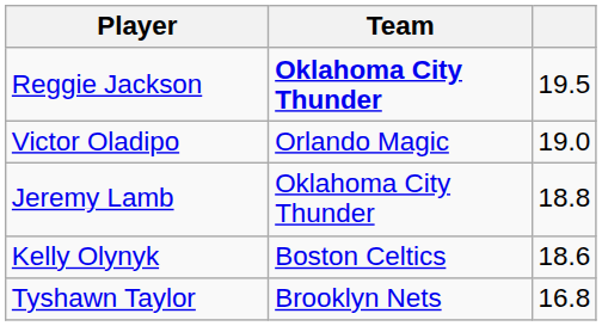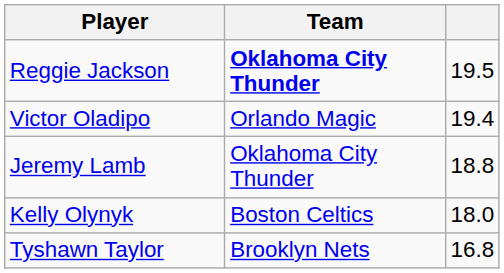 <table class="wikitable" style="text-align:left">
 <tr>
 <th width="150px">Player</th>
 <th width="150px">Team</th>
 <th width="25px"></th>
 </tr>
 <tr>
 <td><a href='#'>Reggie Jackson</a></td>
 <td><strong><a href='#'>Oklahoma City Thunder</a></strong></td>
 <td align="center">19.5</td>
 </tr>
 <tr>
 <td><a href='#'>Victor Oladipo</a></td>
 <td><a href='#'>Orlando Magic</a></td>
-<td align="center">19.0</td>
+<td align="center">19.4</td>
 </tr>
 <tr>
 <td><a href='#'>Jeremy Lamb</a></td>
 <td><a href='#'>Oklahoma City Thunder</a></td>
 <td align="center">18.8</td>
 </tr>
 <tr>
 <td><a href='#'>Kelly Olynyk</a></td>
 <td><a href='#'>Boston Celtics</a></td>
-<td align="center">18.6</td>
+<td align="center">18.0</td>
 </tr>
 <tr>
 <td><a href='#'>Tyshawn Taylor</a></td>
 <td><a href='#'>Brooklyn Nets</a></td>
 <td align="center">16.8</td>
 </tr>
 </table>
